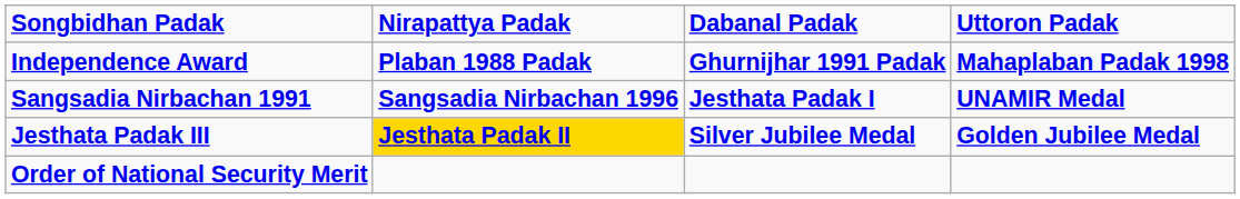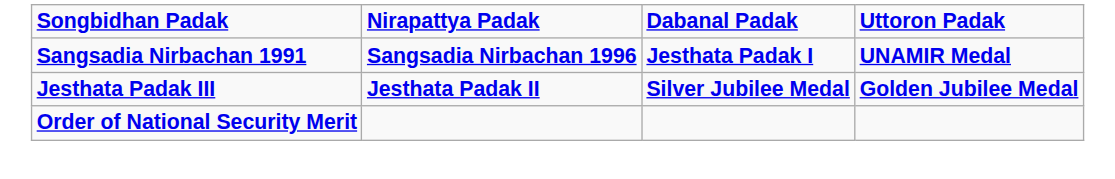 <table class="wikitable" style="margin:1em auto;">
 <tr>
 <td><strong><a href='#'>Songbidhan Padak</a></strong></td>
 <td><strong><a href='#'>Nirapattya Padak</a></strong></td>
 <td><strong><a href='#'>Dabanal Padak</a></strong></td>
 <td><strong><a href='#'>Uttoron Padak</a></strong></td>
-</tr>
-<tr>
-<td><strong><a href='#'>Independence Award</a></strong></td>
-<td><strong><a href='#'>Plaban 1988 Padak</a></strong></td>
-<td><strong><a href='#'>Ghurnijhar 1991 Padak</a></strong></td>
-<td><strong><a href='#'>Mahaplaban Padak 1998</a></strong></td>
 </tr>
 <tr>
 <td><strong><a href='#'>Sangsadia Nirbachan 1991</a></strong></td>
 <td><strong><a href='#'>Sangsadia Nirbachan 1996</a></strong></td>
 <td><strong><a href='#'>Jesthata Padak I</a></strong></td>
 <td><a href='#'><strong>UNAMIR Medal</strong></a></td>
 </tr>
 <tr>
 <td><strong><a href='#'>Jesthata Padak III</a></strong></td>
-<td style="background: gold;"><strong><a href='#'>Jesthata Padak II</a></strong></td>
+<td><strong><a href='#'>Jesthata Padak II</a></strong></td>
 <td><strong><a href='#'>Silver Jubilee Medal</a></strong></td>
 <td><strong><a href='#'>Golden Jubilee Medal</a></strong></td>
 </tr>
 <tr>
 <td><strong><a href='#'>Order of National Security Merit</a></strong></td>
 <td></td>
 <td></td>
 <td></td>
 </tr>
 </table>
